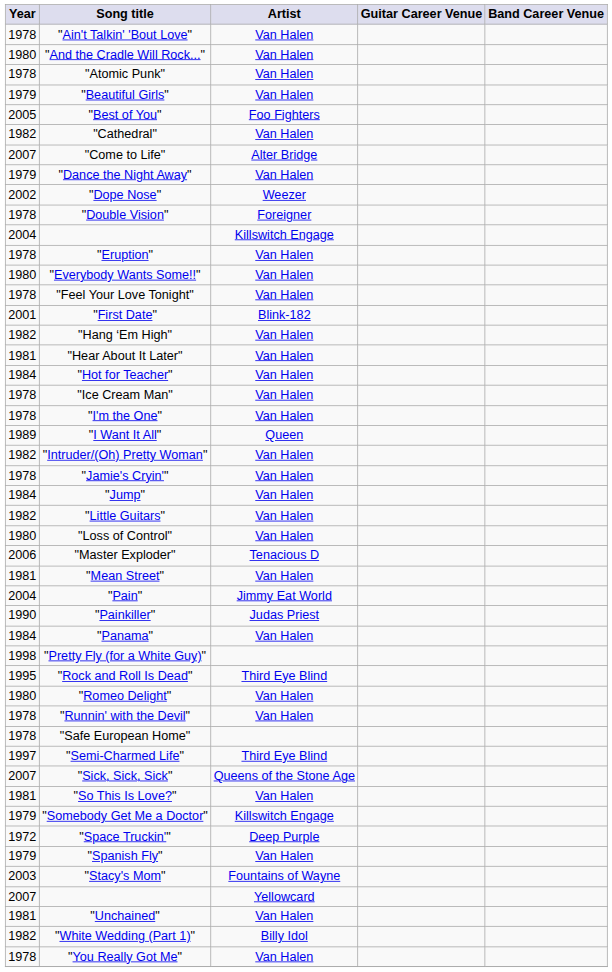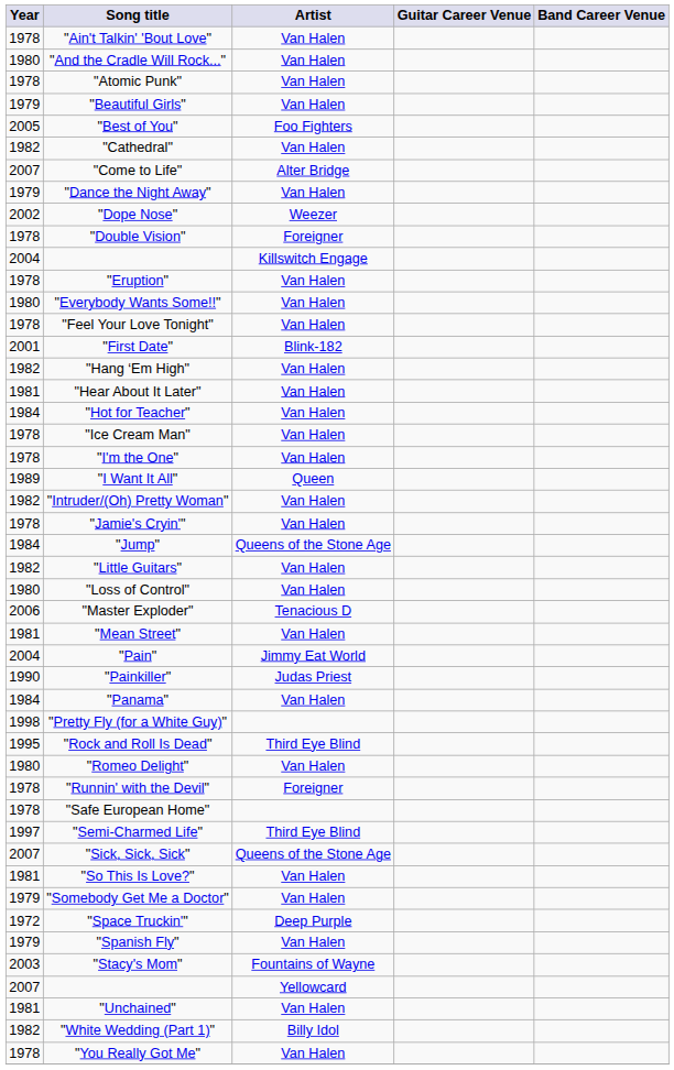 <table class="wikitable sortable" style="text-align:center; margin: 5px;">
 <tr>
 <th style="background:#ddddee;">Year</th>
 <th style="background:#ddddee;">Song title</th>
 <th style="background:#ddddee;">Artist</th>
 <th style="background:#ddddee;">Guitar Career Venue</th>
 <th style="background:#ddddee;">Band Career Venue</th>
 </tr>
 <tr>
 <td>1978</td>
 <td>"<a href='#'>Ain't Talkin' 'Bout Love</a>"</td>
 <td><a href='#'>Van Halen</a></td>
 <td></td>
 <td></td>
 </tr>
 <tr>
 <td>1980</td>
 <td>"<a href='#'>And the Cradle Will Rock...</a>"</td>
 <td><a href='#'>Van Halen</a></td>
 <td></td>
 <td></td>
 </tr>
 <tr>
 <td>1978</td>
 <td>"Atomic Punk"</td>
 <td><a href='#'>Van Halen</a></td>
 <td></td>
 <td></td>
 </tr>
 <tr>
 <td>1979</td>
 <td>"<a href='#'>Beautiful Girls</a>"</td>
 <td><a href='#'>Van Halen</a></td>
 <td></td>
 <td></td>
 </tr>
 <tr>
 <td>2005</td>
 <td>"<a href='#'>Best of You</a>"</td>
 <td><a href='#'>Foo Fighters</a></td>
 <td></td>
 <td></td>
 </tr>
 <tr>
 <td>1982</td>
 <td>"Cathedral"</td>
 <td><a href='#'>Van Halen</a></td>
 <td></td>
 <td></td>
 </tr>
 <tr>
 <td>2007</td>
 <td>"Come to Life"</td>
 <td><a href='#'>Alter Bridge</a></td>
 <td></td>
 <td></td>
 </tr>
 <tr>
 <td>1979</td>
 <td>"<a href='#'>Dance the Night Away</a>"</td>
 <td><a href='#'>Van Halen</a></td>
 <td></td>
 <td></td>
 </tr>
 <tr>
 <td>2002</td>
 <td>"<a href='#'>Dope Nose</a>"</td>
 <td><a href='#'>Weezer</a></td>
 <td></td>
 <td></td>
 </tr>
 <tr>
 <td>1978</td>
 <td>"<a href='#'>Double Vision</a>"</td>
 <td><a href='#'>Foreigner</a></td>
 <td></td>
 <td></td>
 </tr>
 <tr>
 <td>2004</td>
 <td></td>
 <td><a href='#'>Killswitch Engage</a></td>
 <td></td>
 <td></td>
 </tr>
 <tr>
 <td>1978</td>
 <td>"<a href='#'>Eruption</a>"</td>
 <td><a href='#'>Van Halen</a></td>
 <td></td>
 <td></td>
 </tr>
 <tr>
 <td>1980</td>
 <td>"<a href='#'>Everybody Wants Some!!</a>"</td>
 <td><a href='#'>Van Halen</a></td>
 <td></td>
 <td></td>
 </tr>
 <tr>
 <td>1978</td>
 <td>"Feel Your Love Tonight"</td>
 <td><a href='#'>Van Halen</a></td>
 <td></td>
 <td></td>
 </tr>
 <tr>
 <td>2001</td>
 <td>"<a href='#'>First Date</a>"</td>
 <td><a href='#'>Blink-182</a></td>
 <td></td>
 <td></td>
 </tr>
 <tr>
 <td>1982</td>
 <td>"Hang ‘Em High"</td>
 <td><a href='#'>Van Halen</a></td>
 <td></td>
 <td></td>
 </tr>
 <tr>
 <td>1981</td>
 <td>"Hear About It Later"</td>
 <td><a href='#'>Van Halen</a></td>
 <td></td>
 <td></td>
 </tr>
 <tr>
 <td>1984</td>
 <td>"<a href='#'>Hot for Teacher</a>"</td>
 <td><a href='#'>Van Halen</a></td>
 <td></td>
 <td></td>
 </tr>
 <tr>
 <td>1978</td>
 <td>"Ice Cream Man"</td>
 <td><a href='#'>Van Halen</a></td>
 <td></td>
 <td></td>
 </tr>
 <tr>
 <td>1978</td>
 <td>"<a href='#'>I'm the One</a>"</td>
 <td><a href='#'>Van Halen</a></td>
 <td></td>
 <td></td>
 </tr>
 <tr>
 <td>1989</td>
 <td>"<a href='#'>I Want It All</a>"</td>
 <td><a href='#'>Queen</a></td>
 <td></td>
 <td></td>
 </tr>
 <tr>
 <td>1982</td>
 <td>"<a href='#'>Intruder/(Oh) Pretty Woman</a>"</td>
 <td><a href='#'>Van Halen</a></td>
 <td></td>
 <td></td>
 </tr>
 <tr>
 <td>1978</td>
 <td>"<a href='#'>Jamie's Cryin'</a>"</td>
 <td><a href='#'>Van Halen</a></td>
 <td></td>
 <td></td>
 </tr>
 <tr>
 <td>1984</td>
 <td>"<a href='#'>Jump</a>"</td>
-<td><a href='#'>Van Halen</a></td>
+<td><a href='#'>Queens of the Stone Age</a></td>
 <td></td>
 <td></td>
 </tr>
 <tr>
 <td>1982</td>
 <td>"<a href='#'>Little Guitars</a>"</td>
 <td><a href='#'>Van Halen</a></td>
 <td></td>
 <td></td>
 </tr>
 <tr>
 <td>1980</td>
 <td>"Loss of Control"</td>
 <td><a href='#'>Van Halen</a></td>
 <td></td>
 <td></td>
 </tr>
 <tr>
 <td>2006</td>
 <td>"Master Exploder"</td>
 <td><a href='#'>Tenacious D</a></td>
 <td></td>
 <td></td>
 </tr>
 <tr>
 <td>1981</td>
 <td>"<a href='#'>Mean Street</a>"</td>
 <td><a href='#'>Van Halen</a></td>
 <td></td>
 <td></td>
 </tr>
 <tr>
 <td>2004</td>
 <td>"<a href='#'>Pain</a>"</td>
 <td><a href='#'>Jimmy Eat World</a></td>
 <td></td>
 <td></td>
 </tr>
 <tr>
 <td>1990</td>
 <td>"<a href='#'>Painkiller</a>"</td>
 <td><a href='#'>Judas Priest</a></td>
 <td></td>
 <td></td>
 </tr>
 <tr>
 <td>1984</td>
 <td>"<a href='#'>Panama</a>"</td>
 <td><a href='#'>Van Halen</a></td>
 <td></td>
 <td></td>
 </tr>
 <tr>
 <td>1998</td>
 <td>"<a href='#'>Pretty Fly (for a White Guy)</a>"</td>
 <td></td>
 <td></td>
 <td></td>
 </tr>
 <tr>
 <td>1995</td>
 <td>"<a href='#'>Rock and Roll Is Dead</a>"</td>
 <td><a href='#'>Third Eye Blind</a></td>
 <td></td>
 <td></td>
 </tr>
 <tr>
 <td>1980</td>
 <td>"<a href='#'>Romeo Delight</a>"</td>
 <td><a href='#'>Van Halen</a></td>
 <td></td>
 <td></td>
 </tr>
 <tr>
 <td>1978</td>
 <td>"<a href='#'>Runnin' with the Devil</a>"</td>
-<td><a href='#'>Van Halen</a></td>
+<td><a href='#'>Foreigner</a></td>
 <td></td>
 <td></td>
 </tr>
 <tr>
 <td>1978</td>
 <td>"Safe European Home"</td>
 <td></td>
 <td></td>
 <td></td>
 </tr>
 <tr>
 <td>1997</td>
 <td>"<a href='#'>Semi-Charmed Life</a>"</td>
 <td><a href='#'>Third Eye Blind</a></td>
 <td></td>
 <td></td>
 </tr>
 <tr>
 <td>2007</td>
 <td>"<a href='#'>Sick, Sick, Sick</a>"</td>
 <td><a href='#'>Queens of the Stone Age</a></td>
 <td></td>
 <td></td>
 </tr>
 <tr>
 <td>1981</td>
 <td>"<a href='#'>So This Is Love?</a>"</td>
 <td><a href='#'>Van Halen</a></td>
 <td></td>
 <td></td>
 </tr>
 <tr>
 <td>1979</td>
 <td>"<a href='#'>Somebody Get Me a Doctor</a>"</td>
-<td><a href='#'>Killswitch Engage</a></td>
+<td><a href='#'>Van Halen</a></td>
 <td></td>
 <td></td>
 </tr>
 <tr>
 <td>1972</td>
 <td>"<a href='#'>Space Truckin'</a>"</td>
 <td><a href='#'>Deep Purple</a></td>
 <td></td>
 <td></td>
 </tr>
 <tr>
 <td>1979</td>
 <td>"<a href='#'>Spanish Fly</a>"</td>
 <td><a href='#'>Van Halen</a></td>
 <td></td>
 <td></td>
 </tr>
 <tr>
 <td>2003</td>
 <td>"<a href='#'>Stacy's Mom</a>"</td>
 <td><a href='#'>Fountains of Wayne</a></td>
 <td></td>
 <td></td>
 </tr>
 <tr>
 <td>2007</td>
 <td></td>
 <td><a href='#'>Yellowcard</a></td>
 <td></td>
 <td></td>
 </tr>
 <tr>
 <td>1981</td>
 <td>"<a href='#'>Unchained</a>"</td>
 <td><a href='#'>Van Halen</a></td>
 <td></td>
 <td></td>
 </tr>
 <tr>
 <td>1982</td>
 <td>"<a href='#'>White Wedding (Part 1)</a>"</td>
 <td><a href='#'>Billy Idol</a></td>
 <td></td>
 <td></td>
 </tr>
 <tr>
 <td>1978</td>
 <td>"<a href='#'>You Really Got Me</a>"</td>
 <td><a href='#'>Van Halen</a></td>
 <td></td>
 <td></td>
 </tr>
 <tr>
 </tr>
 </table>
